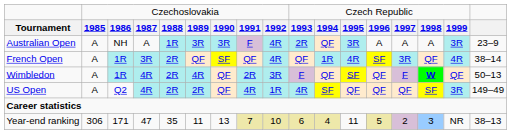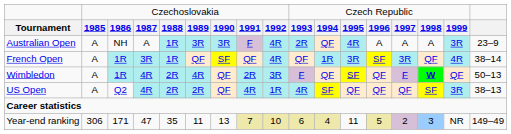 <table class=wikitable style=text-align:center;font-size:97%>
 <tr>
 <td colspan="1"></td>
 <td colspan="8">Czechoslovakia</td>
 <td colspan="7">Czech Republic</td>
 <td colspan="1"></td>
 </tr>
 <tr>
 <th>Tournament</th>
 <th><a href='#'>1985</a></th>
 <th><a href='#'>1986</a></th>
 <th><a href='#'>1987</a></th>
 <th><a href='#'>1988</a></th>
 <th><a href='#'>1989</a></th>
 <th><a href='#'>1990</a></th>
 <th><a href='#'>1991</a></th>
 <th><a href='#'>1992</a></th>
 <th><a href='#'>1993</a></th>
 <th><a href='#'>1994</a></th>
 <th><a href='#'>1995</a></th>
 <th><a href='#'>1996</a></th>
 <th><a href='#'>1997</a></th>
 <th><a href='#'>1998</a></th>
 <th><a href='#'>1999</a></th>
 <th></th>
 </tr>
 <tr>
 <td align=left><a href='#'>Australian Open</a></td>
 <td>A</td>
 <td><span>NH</span></td>
 <td>A</td>
 <td bgcolor=afeeee><a href='#'>1R</a></td>
 <td bgcolor=afeeee><a href='#'>3R</a></td>
 <td bgcolor=afeeee><a href='#'>3R</a></td>
 <td bgcolor=thistle><a href='#'>F</a></td>
 <td bgcolor=afeeee><a href='#'>4R</a></td>
 <td bgcolor=afeeee><a href='#'>2R</a></td>
 <td bgcolor=ffebcd><a href='#'>QF</a></td>
-<td bgcolor=afeeee><a href='#'>3R</a></td>
+<td bgcolor=afeeee><a href='#'>4R</a></td>
 <td>A</td>
 <td>A</td>
 <td>A</td>
 <td bgcolor=afeeee><a href='#'>3R</a></td>
 <td>23–9</td>
 </tr>
 <tr>
 <td align=left><a href='#'>French Open</a></td>
 <td>A</td>
 <td bgcolor=afeeee><a href='#'>1R</a></td>
 <td bgcolor=afeeee><a href='#'>3R</a></td>
-<td bgcolor=afeeee><a href='#'>2R</a></td>
+<td bgcolor=afeeee><a href='#'>1R</a></td>
 <td bgcolor=ffebcd><a href='#'>QF</a></td>
 <td bgcolor=yellow><a href='#'>SF</a></td>
 <td bgcolor=ffebcd><a href='#'>QF</a></td>
 <td bgcolor=afeeee><a href='#'>4R</a></td>
 <td bgcolor=ffebcd><a href='#'>QF</a></td>
 <td bgcolor=afeeee><a href='#'>1R</a></td>
-<td bgcolor=afeeee><a href='#'>4R</a></td>
+<td bgcolor=afeeee><a href='#'>3R</a></td>
 <td bgcolor=yellow><a href='#'>SF</a></td>
 <td bgcolor=afeeee><a href='#'>3R</a></td>
 <td bgcolor=ffebcd><a href='#'>QF</a></td>
 <td bgcolor=afeeee><a href='#'>4R</a></td>
 <td>38–14</td>
 </tr>
 <tr>
 <td align=left><a href='#'>Wimbledon</a></td>
 <td>A</td>
 <td bgcolor=afeeee><a href='#'>1R</a></td>
 <td bgcolor=afeeee><a href='#'>4R</a></td>
 <td bgcolor=afeeee><a href='#'>2R</a></td>
 <td bgcolor=afeeee><a href='#'>4R</a></td>
 <td bgcolor=ffebcd><a href='#'>QF</a></td>
 <td bgcolor=afeeee><a href='#'>2R</a></td>
 <td bgcolor=afeeee><a href='#'>3R</a></td>
 <td bgcolor=thistle><a href='#'>F</a></td>
 <td bgcolor=ffebcd><a href='#'>QF</a></td>
 <td bgcolor=yellow><a href='#'>SF</a></td>
 <td bgcolor=ffebcd><a href='#'>QF</a></td>
 <td bgcolor=thistle><a href='#'>F</a></td>
 <td bgcolor=lime><strong><a href='#'>W</a></strong></td>
 <td bgcolor=ffebcd><a href='#'>QF</a></td>
 <td>50–13</td>
 </tr>
 <tr>
 <td align=left><a href='#'>US Open</a></td>
 <td>A</td>
 <td><a href='#'>Q2</a></td>
 <td bgcolor=afeeee><a href='#'>4R</a></td>
 <td bgcolor=afeeee><a href='#'>2R</a></td>
 <td bgcolor=afeeee><a href='#'>2R</a></td>
 <td bgcolor=ffebcd><a href='#'>QF</a></td>
 <td bgcolor=afeeee><a href='#'>4R</a></td>
 <td bgcolor=afeeee><a href='#'>1R</a></td>
 <td bgcolor=afeeee><a href='#'>4R</a></td>
 <td bgcolor=yellow><a href='#'>SF</a></td>
 <td bgcolor=ffebcd><a href='#'>QF</a></td>
 <td bgcolor=ffebcd><a href='#'>QF</a></td>
 <td bgcolor=ffebcd><a href='#'>QF</a></td>
 <td bgcolor=yellow><a href='#'>SF</a></td>
 <td bgcolor=afeeee><a href='#'>3R</a></td>
-<td>149–49</td>
+<td>38–13</td>
 </tr>
 <tr>
 <td colspan=18 align=left><strong>Career statistics</strong></td>
 </tr>
 <tr>
 <td align=left>Year-end ranking</td>
 <td>306</td>
 <td>171</td>
 <td>47</td>
 <td>35</td>
 <td>11</td>
 <td>13</td>
 <td bgcolor=EEE8AA>7</td>
 <td bgcolor=EEE8AA>10</td>
 <td bgcolor=EEE8AA>6</td>
 <td bgcolor=EEE8AA>4</td>
 <td>11</td>
 <td bgcolor=EEE8AA>5</td>
 <td bgcolor=D8BFD8>2</td>
 <td bgcolor=99ccff>3</td>
 <td>NR</td>
-<td>38–13</td>
+<td>149–49</td>
 </tr>
 </table>
